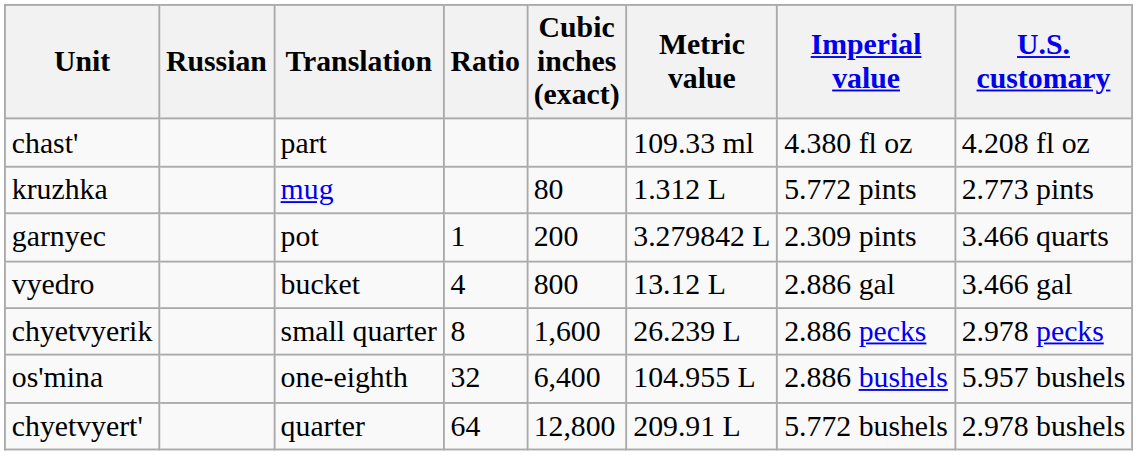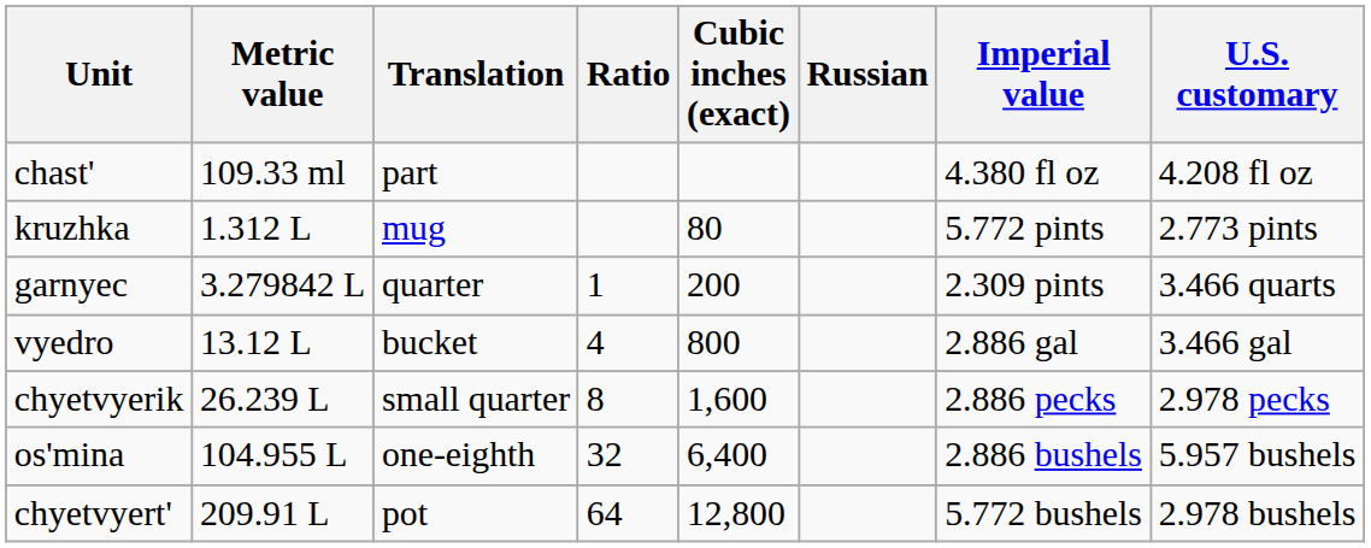 <table class="wikitable">
 <tr>
 <th>Unit</th>
-<th>Russian</th>
+<th>Metric<br>value</th>
 <th>Translation</th>
 <th>Ratio</th>
 <th>Cubic<br>inches<br>(exact)</th>
-<th>Metric<br>value</th>
+<th>Russian</th>
 <th><a href='#'>Imperial<br>value</a></th>
 <th><a href='#'>U.S.<br>customary</a></th>
 </tr>
 <tr>
 <td>chast'</td>
-<td></td>
+<td>109.33 ml</td>
 <td>part</td>
 <td></td>
 <td></td>
-<td>109.33 ml</td>
+<td></td>
 <td>4.380 fl oz</td>
 <td>4.208 fl oz</td>
 </tr>
 <tr>
 <td>kruzhka</td>
-<td></td>
+<td>1.312 L</td>
 <td><a href='#'>mug</a></td>
 <td></td>
 <td>80</td>
-<td>1.312 L</td>
+<td></td>
 <td>5.772 pints</td>
 <td>2.773 pints</td>
 </tr>
 <tr>
 <td>garnyec</td>
-<td></td>
-<td>pot</td>
+<td>3.279842 L</td>
+<td>quarter</td>
 <td>1</td>
 <td>200</td>
-<td>3.279842 L</td>
+<td></td>
 <td>2.309 pints</td>
 <td>3.466 quarts</td>
 </tr>
 <tr>
 <td>vyedro</td>
-<td></td>
+<td>13.12 L</td>
 <td>bucket</td>
 <td>4</td>
 <td>800</td>
-<td>13.12 L</td>
+<td></td>
 <td>2.886 gal</td>
 <td>3.466 gal</td>
 </tr>
 <tr>
 <td>chyetvyerik</td>
-<td></td>
+<td>26.239 L</td>
 <td>small quarter</td>
 <td>8</td>
 <td>1,600</td>
-<td>26.239 L</td>
+<td></td>
 <td>2.886 <a href='#'>pecks</a></td>
 <td>2.978 <a href='#'>pecks</a></td>
 </tr>
 <tr>
 <td>os'mina</td>
-<td></td>
+<td>104.955 L</td>
 <td>one-eighth</td>
 <td>32</td>
 <td>6,400</td>
-<td>104.955 L</td>
+<td></td>
 <td>2.886 <a href='#'>bushels</a></td>
 <td>5.957 bushels</td>
 </tr>
 <tr>
 <td>chyetvyert'</td>
-<td></td>
-<td>quarter</td>
+<td>209.91 L</td>
+<td>pot</td>
 <td>64</td>
 <td>12,800</td>
-<td>209.91 L</td>
+<td></td>
 <td>5.772 bushels</td>
 <td>2.978 bushels</td>
 </tr>
 </table>
